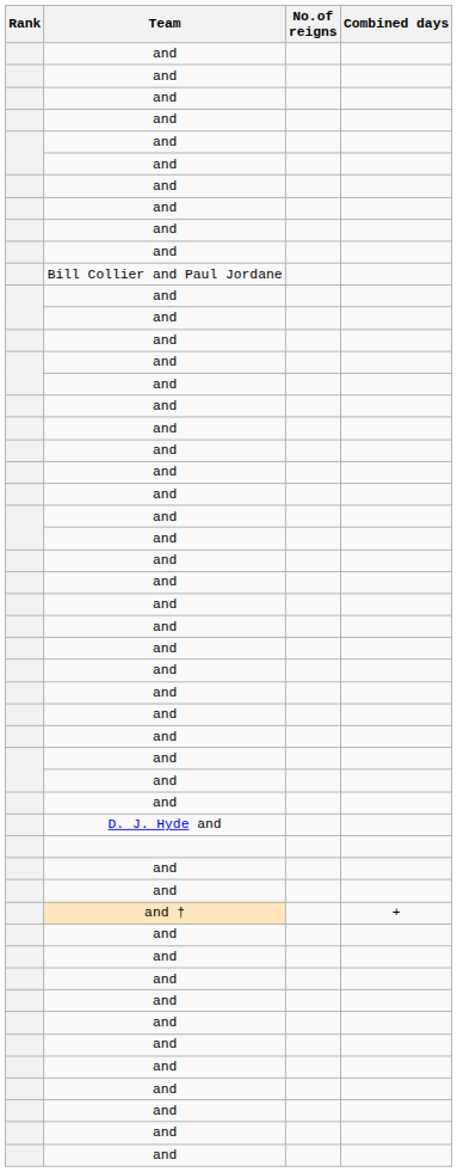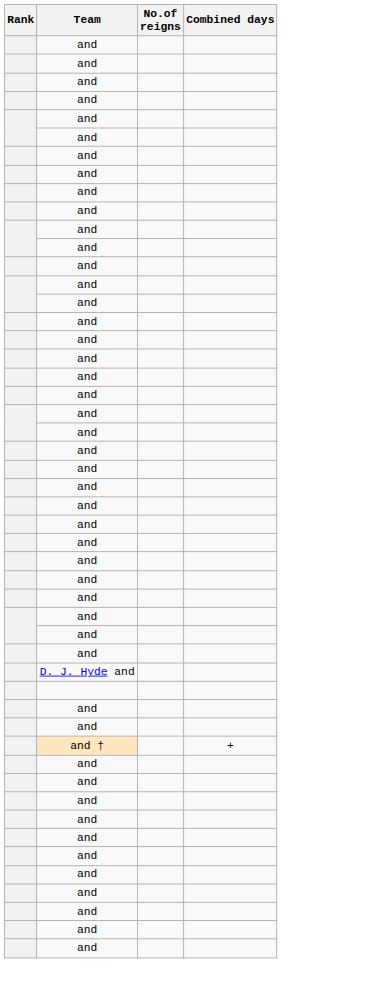 <table class="wikitable sortable" style="text-align:center">
 <tr>
 <th>Rank</th>
 <th>Team</th>
 <th>No.of<br>reigns</th>
 <th>Combined days</th>
 </tr>
 <tr>
 <th></th>
 <td> and <br></td>
 <td></td>
 <td></td>
 </tr>
 <tr>
 <th></th>
 <td> and <br></td>
 <td></td>
 <td></td>
 </tr>
 <tr>
 <th></th>
 <td> and <br></td>
 <td></td>
 <td></td>
 </tr>
 <tr>
 <th></th>
 <td> and <br></td>
 <td></td>
 <td></td>
 </tr>
 <tr>
 <th rowspan=2></th>
 <td> and  <br></td>
 <td></td>
 <td></td>
 </tr>
 <tr>
 <td> and <br></td>
 <td></td>
 <td></td>
 </tr>
 <tr>
 <th></th>
 <td> and  <br></td>
 <td></td>
 <td></td>
 </tr>
 <tr>
 <th></th>
 <td> and  <br></td>
 <td></td>
 <td></td>
 </tr>
 <tr>
 <th></th>
 <td> and </td>
 <td></td>
 <td></td>
 </tr>
 <tr>
 <th></th>
 <td> and </td>
-<td></td>
-<td></td>
-</tr>
-<tr>
-<th></th>
-<td {{sort>Bill Collier and Paul Jordane<br></td>
 <td></td>
 <td></td>
 </tr>
 <tr>
 <th rowspan=2></th>
 <td> and  <br></td>
 <td></td>
 <td></td>
 </tr>
 <tr>
 <td> and </td>
 <td></td>
 <td></td>
 </tr>
 <tr>
 <th></th>
 <td> and <br></td>
 <td></td>
 <td></td>
 </tr>
 <tr>
 <th rowspan=2></th>
 <td> and </td>
 <td></td>
 <td></td>
 </tr>
 <tr>
 <td> and <br></td>
 <td></td>
 <td></td>
 </tr>
 <tr>
 <th></th>
 <td> and <br></td>
 <td></td>
 <td></td>
 </tr>
 <tr>
 <th></th>
 <td> and </td>
 <td></td>
 <td></td>
 </tr>
 <tr>
 <th></th>
 <td> and  <br></td>
 <td></td>
 <td></td>
 </tr>
 <tr>
 <th></th>
 <td> and <br></td>
 <td></td>
 <td></td>
 </tr>
 <tr>
 <th></th>
 <td> and </td>
 <td></td>
 <td></td>
 </tr>
 <tr>
 <th rowspan=2></th>
 <td> and <br></td>
 <td></td>
 <td></td>
 </tr>
 <tr>
 <td> and <br></td>
 <td></td>
 <td></td>
 </tr>
 <tr>
 <th></th>
 <td> and <br></td>
 <td></td>
 <td></td>
 </tr>
 <tr>
 <th></th>
 <td> and <br></td>
 <td></td>
 <td></td>
 </tr>
 <tr>
 <th></th>
 <td> and </td>
 <td></td>
 <td></td>
 </tr>
 <tr>
 <th></th>
 <td> and </td>
 <td></td>
 <td></td>
 </tr>
 <tr>
 <th></th>
 <td> and <br></td>
 <td></td>
 <td></td>
 </tr>
 <tr>
 <th></th>
 <td> and </td>
 <td></td>
 <td></td>
 </tr>
 <tr>
 <th></th>
 <td> and </td>
 <td></td>
 <td></td>
 </tr>
 <tr>
 <th></th>
 <td> and <br></td>
 <td></td>
 <td></td>
 </tr>
 <tr>
 <th></th>
 <td> and </td>
 <td></td>
 <td></td>
 </tr>
 <tr>
 <th rowspan=2></th>
 <td> and <br></td>
 <td></td>
 <td></td>
 </tr>
 <tr>
 <td> and </td>
 <td></td>
 <td></td>
 </tr>
 <tr>
 <th></th>
 <td> and </td>
 <td></td>
 <td></td>
 </tr>
 <tr>
 <th></th>
 <td><a href='#'>D. J. Hyde</a> and </td>
 <td></td>
 <td></td>
 </tr>
 <tr>
 <th></th>
 <td><br></td>
 <td></td>
 <td></td>
 </tr>
 <tr>
 <th></th>
 <td> and  <br></td>
 <td></td>
 <td></td>
 </tr>
 <tr>
 <th></th>
 <td> and <br></td>
 <td></td>
 <td></td>
 </tr>
 <tr>
 <th></th>
 <td style="background-color:#FFE6BD"> and  †<br></td>
 <td></td>
 <td>+</td>
 </tr>
 <tr>
 <th></th>
 <td> and <br></td>
 <td></td>
 <td></td>
 </tr>
 <tr>
 <th></th>
 <td> and </td>
 <td></td>
 <td></td>
 </tr>
 <tr>
 <th></th>
 <td> and </td>
 <td></td>
 <td></td>
 </tr>
 <tr>
 <th></th>
 <td> and </td>
 <td></td>
 <td></td>
 </tr>
 <tr>
 <th></th>
 <td> and <br></td>
 <td></td>
 <td></td>
 </tr>
 <tr>
 <th></th>
 <td> and </td>
 <td></td>
 <td></td>
 </tr>
 <tr>
 <th></th>
 <td> and <br></td>
 <td></td>
 <td></td>
 </tr>
 <tr>
 <th></th>
 <td> and </td>
 <td></td>
 <td></td>
 </tr>
 <tr>
 <th></th>
 <td> and </td>
 <td></td>
 <td></td>
 </tr>
 <tr>
 <th></th>
 <td> and <br></td>
 <td></td>
 <td></td>
 </tr>
 <tr>
 <th></th>
 <td> and </td>
 <td></td>
 <td></td>
 </tr>
 </table>
